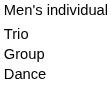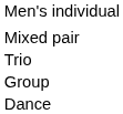 <table>
 <tr>
 <td>Men's individual</td>
 <td></td>
 <td></td>
 <td></td>
 </tr>
 <tr>
 <td></td>
+<td></td>
+<td></td>
+<td></td>
+</tr>
+<tr>
+<td>Mixed pair</td>
 <td></td>
 <td></td>
 <td></td>
 </tr>
 <tr>
 <td>Trio</td>
 <td></td>
 <td></td>
 <td></td>
 </tr>
 <tr>
 <td>Group</td>
 <td></td>
 <td></td>
 <td></td>
 </tr>
 <tr>
 <td>Dance</td>
 <td></td>
 <td></td>
 <td></td>
 </tr>
 </table>
